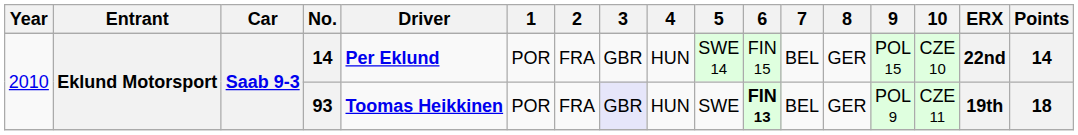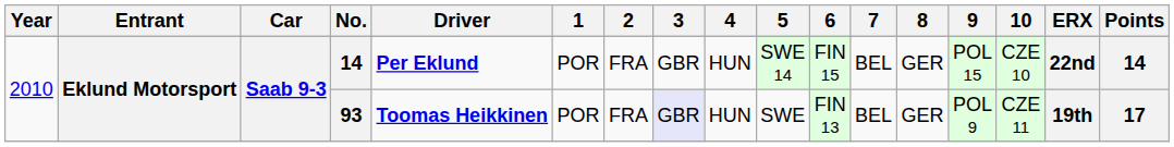 <table class="wikitable" border="1" style="text-align:center; font-size:90%;">
 <tr valign="top">
 <th>Year</th>
 <th>Entrant</th>
 <th>Car</th>
 <th>No.</th>
 <th>Driver</th>
 <th>1</th>
 <th>2</th>
 <th>3</th>
 <th>4</th>
 <th>5</th>
 <th>6</th>
 <th>7</th>
 <th>8</th>
 <th>9</th>
 <th>10</th>
 <th>ERX</th>
 <th>Points</th>
 </tr>
 <tr>
 </tr>
 <tr>
 <td rowspan=2><a href='#'>2010</a></td>
 <th rowspan=2>Eklund Motorsport</th>
 <th rowspan=2><a href='#'>Saab 9-3</a></th>
 <th>14</th>
 <td align="left"> <strong><a href='#'>Per Eklund</a></strong></td>
 <td>POR<br><small></small></td>
 <td>FRA<br><small></small></td>
 <td>GBR<br><small></small></td>
 <td>HUN<br><small></small></td>
 <td style="background:#DFFFDF;">SWE<br><small>14</small></td>
 <td style="background:#DFFFDF;">FIN<br><small>15</small></td>
 <td>BEL<br><small></small></td>
 <td>GER<br><small></small></td>
 <td style="background:#DFFFDF;">POL<br><small>15</small></td>
 <td style="background:#DFFFDF;">CZE<br><small>10</small></td>
 <th>22nd</th>
 <th>14</th>
 </tr>
 <tr>
 <th>93</th>
 <td align="left"> <strong><a href='#'>Toomas Heikkinen</a></strong></td>
 <td>POR<br><small></small></td>
 <td>FRA<br><small></small></td>
 <td style="background: lavender;">GBR<br><small></small></td>
 <td>HUN<br><small></small></td>
 <td>SWE<br><small></small></td>
-<td style="background:#DFFFDF;"><strong>FIN<br><small>13</small></strong></td>
+<td style="background:#DFFFDF;">FIN<br><small>13</small></td>
 <td>BEL<br><small></small></td>
 <td>GER<br><small></small></td>
 <td style="background:#DFFFDF;">POL<br><small>9</small></td>
 <td style="background:#DFFFDF;">CZE<br><small>11</small></td>
 <th>19th</th>
-<th>18</th>
+<th>17</th>
 </tr>
 <tr>
 </tr>
 </table>
